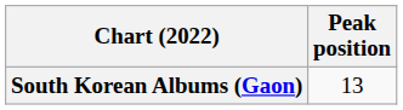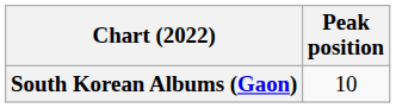 <table class="wikitable plainrowheaders" style="text-align:center">
 <tr>
 <th scope="col">Chart (2022)</th>
 <th scope="col">Peak<br>position</th>
 </tr>
 <tr>
 <th scope="row">South Korean Albums (<a href='#'>Gaon</a>)</th>
-<td>13</td>
+<td>10</td>
 </tr>
 </table>
